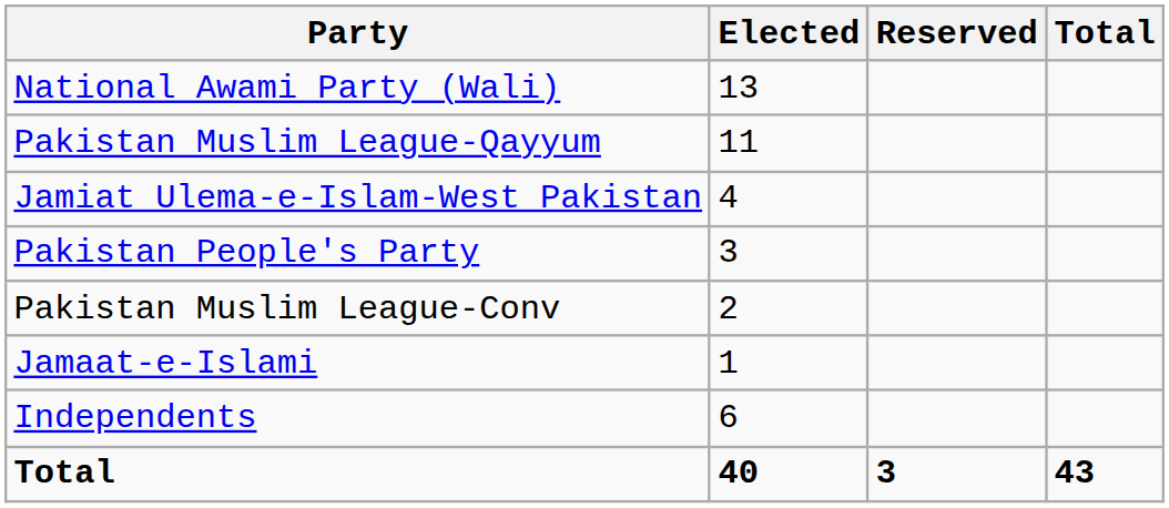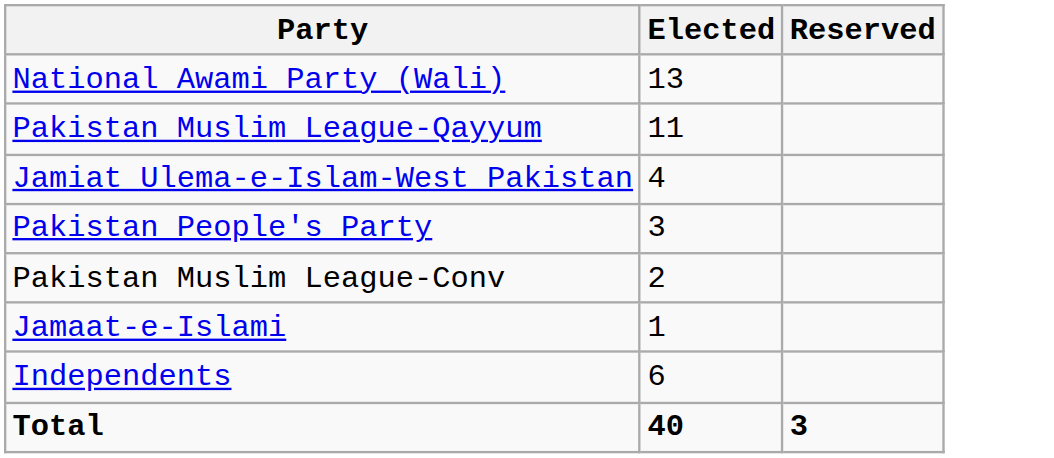 <table class="wikitable">
 <tr>
 <th>Party</th>
 <th>Elected</th>
 <th>Reserved</th>
-<th>Total</th>
 </tr>
 <tr>
 <td><a href='#'>National Awami Party (Wali)</a></td>
 <td>13</td>
-<td></td>
 <td></td>
 </tr>
 <tr>
 <td><a href='#'>Pakistan Muslim League-Qayyum</a></td>
 <td>11</td>
 <td></td>
-<td></td>
 </tr>
 <tr>
 <td><a href='#'>Jamiat Ulema-e-Islam-West Pakistan</a></td>
 <td>4</td>
-<td></td>
 <td></td>
 </tr>
 <tr>
 <td><a href='#'>Pakistan People's Party</a></td>
 <td>3</td>
 <td></td>
-<td></td>
 </tr>
 <tr>
 <td>Pakistan Muslim League-Conv</td>
 <td>2</td>
-<td></td>
 <td></td>
 </tr>
 <tr>
 <td><a href='#'>Jamaat-e-Islami</a></td>
 <td>1</td>
 <td></td>
-<td></td>
 </tr>
 <tr>
 <td><a href='#'>Independents</a></td>
 <td>6</td>
-<td></td>
 <td></td>
 </tr>
 <tr>
 <td><strong>Total</strong></td>
 <td><strong>40</strong></td>
 <td><strong>3</strong></td>
-<td><strong>43</strong></td>
 </tr>
 </table>
